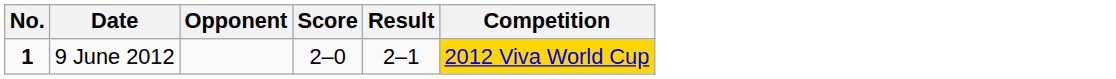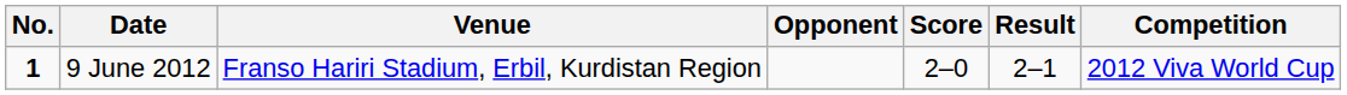 <table class="wikitable sortable">
 <tr>
 <th scope="col">No.</th>
 <th scope="col">Date</th>
+<th scope="col">Venue</th>
 <th scope="col">Opponent</th>
 <th scope="col">Score</th>
 <th scope="col">Result</th>
 <th scope="col">Competition</th>
 </tr>
 <tr>
 <td style="text-align:center"><strong>1</strong></td>
 <td>9 June 2012</td>
+<td><a href='#'>Franso Hariri Stadium</a>, <a href='#'>Erbil</a>, Kurdistan Region</td>
 <td></td>
 <td style="text-align:center">2–0</td>
 <td style="text-align:center">2–1</td>
-<td style="background: gold;"><a href='#'>2012 Viva World Cup</a></td>
+<td><a href='#'>2012 Viva World Cup</a></td>
 </tr>
 </table>
